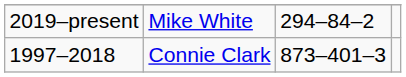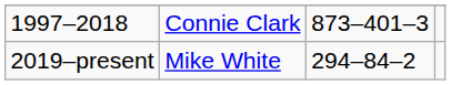 <table class="wikitable">
 <tr style="text-align:center;">
+</tr>
+<tr>
+<td>1997–2018</td>
+<td><a href='#'>Connie Clark</a></td>
+<td>873–401–3</td>
+<td></td>
 </tr>
 <tr>
 <td>2019–present</td>
 <td><a href='#'>Mike White</a></td>
 <td>294–84–2</td>
 <td></td>
 </tr>
-<tr>
-<td>1997–2018</td>
-<td><a href='#'>Connie Clark</a></td>
-<td>873–401–3</td>
-<td></td>
-</tr>
 </table>
